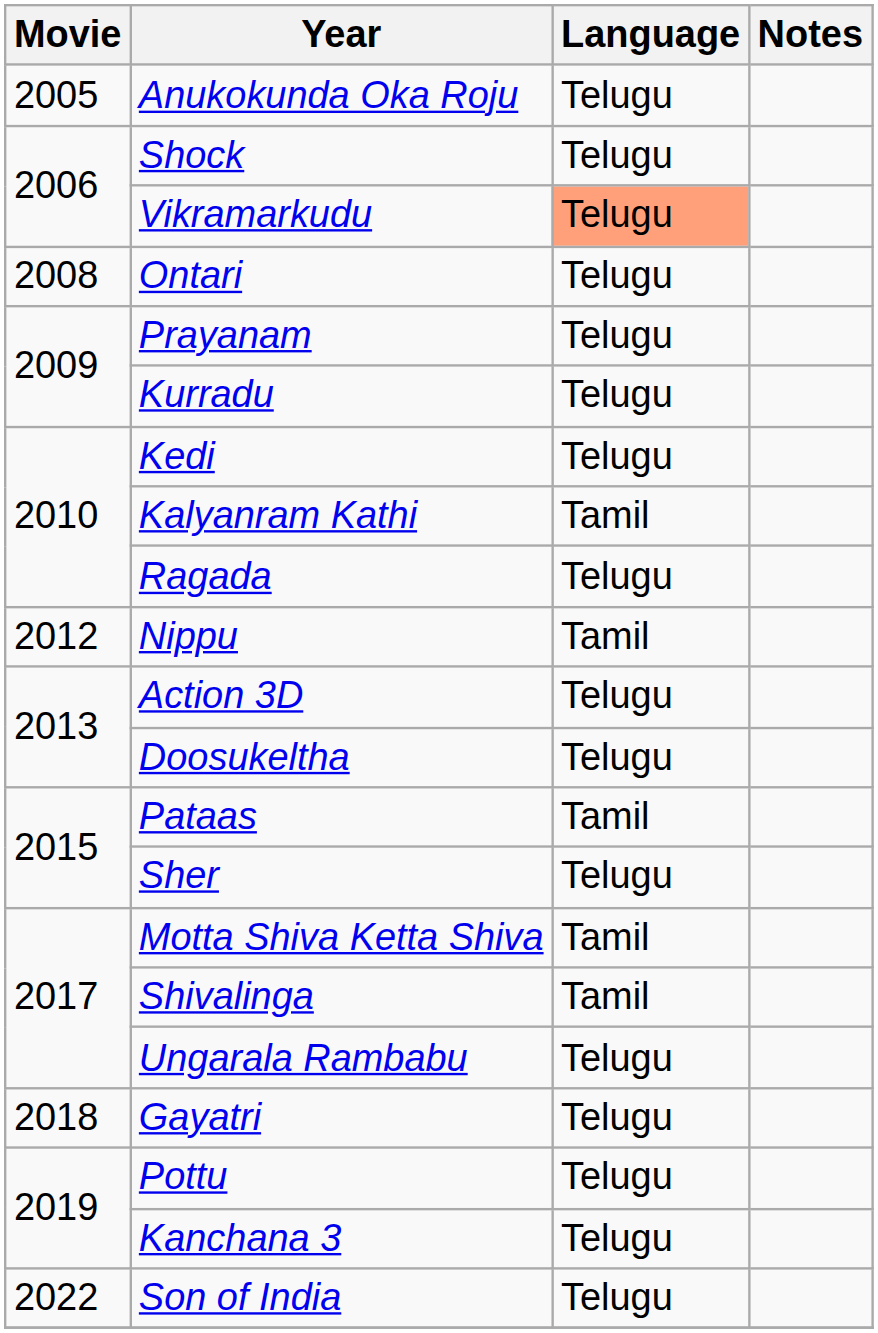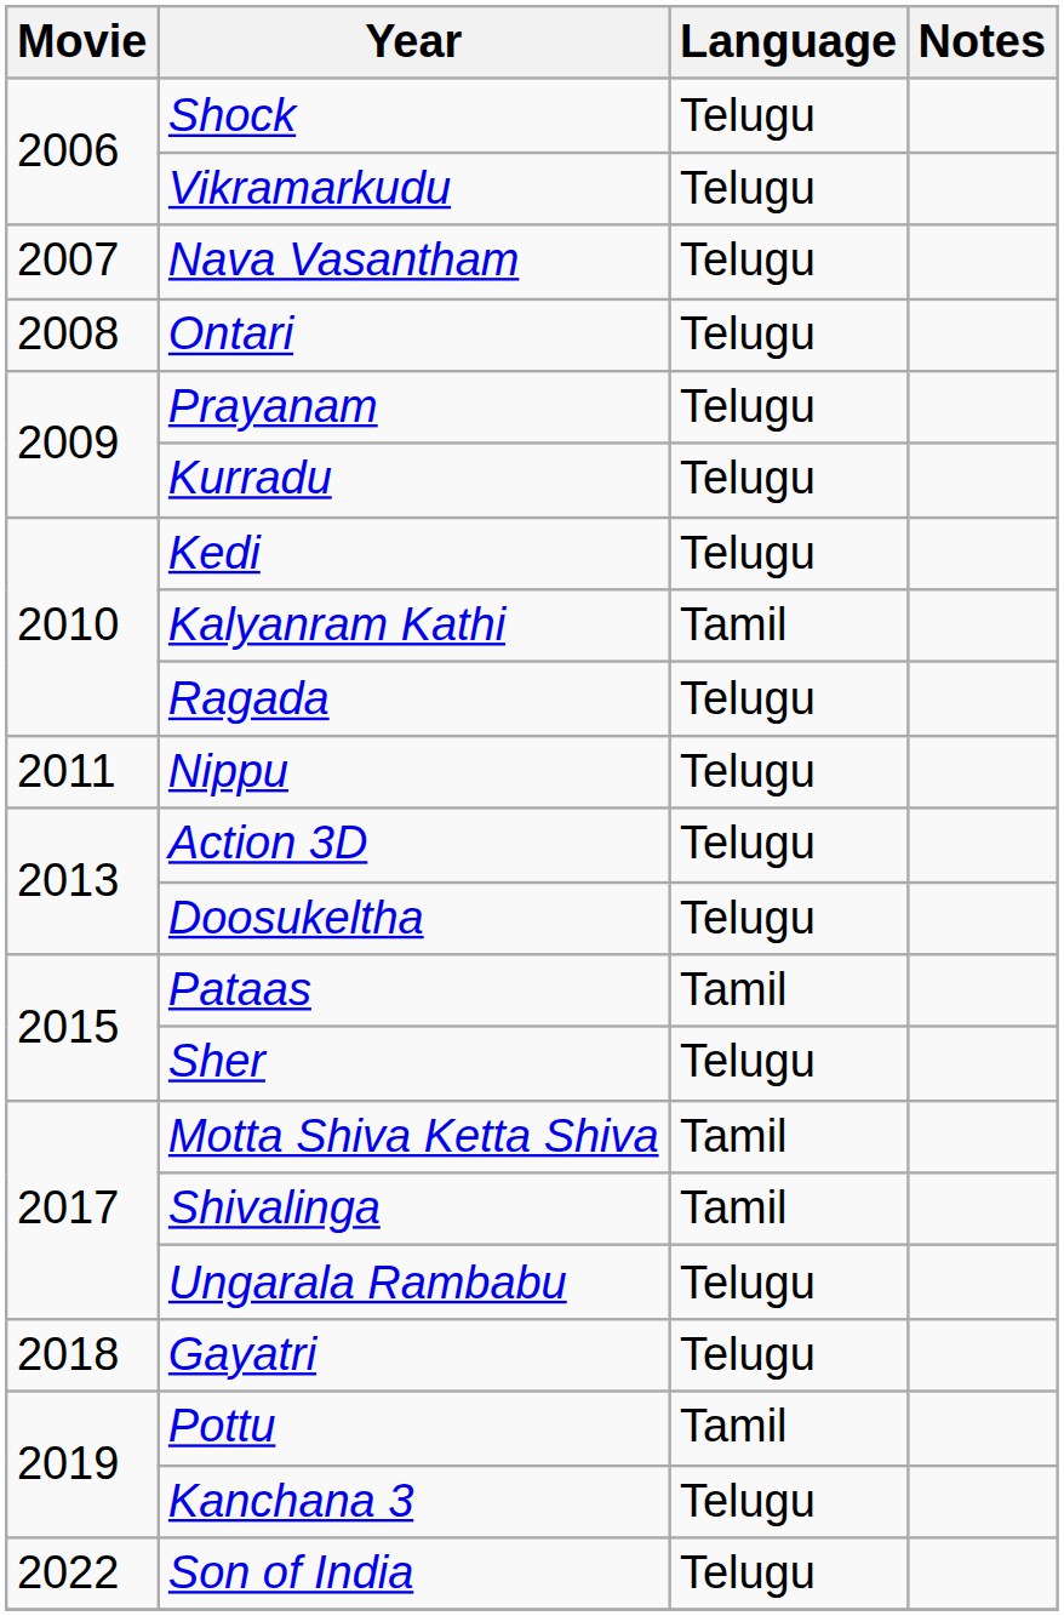 <table class="wikitable">
 <tr>
 <th>Movie</th>
 <th>Year</th>
 <th>Language</th>
 <th>Notes</th>
-</tr>
-<tr>
-<td>2005</td>
-<td><em><a href='#'>Anukokunda Oka Roju</a></em></td>
-<td>Telugu</td>
-<td></td>
 </tr>
 <tr>
 <td rowspan="2">2006</td>
 <td><em><a href='#'>Shock</a></em></td>
 <td>Telugu</td>
 <td></td>
 </tr>
 <tr>
 <td><em><a href='#'>Vikramarkudu</a></em></td>
-<td style="background: lightsalmon;">Telugu</td>
+<td>Telugu</td>
+<td></td>
+</tr>
+<tr>
+<td>2007</td>
+<td><em><a href='#'>Nava Vasantham</a></em></td>
+<td>Telugu</td>
 <td></td>
 </tr>
 <tr>
 <td>2008</td>
 <td><em><a href='#'>Ontari</a></em></td>
 <td>Telugu</td>
 <td></td>
 </tr>
 <tr>
 <td rowspan="2">2009</td>
 <td><em><a href='#'>Prayanam</a></em></td>
 <td>Telugu</td>
 <td></td>
 </tr>
 <tr>
 <td><em><a href='#'>Kurradu</a></em></td>
 <td>Telugu</td>
 <td></td>
 </tr>
 <tr>
 <td rowspan="3">2010</td>
 <td><em><a href='#'>Kedi</a></em></td>
 <td>Telugu</td>
 <td></td>
 </tr>
 <tr>
 <td><em><a href='#'>Kalyanram Kathi</a></em></td>
 <td>Tamil</td>
 <td></td>
 </tr>
 <tr>
 <td><em><a href='#'>Ragada</a></em></td>
 <td>Telugu</td>
 <td></td>
 </tr>
 <tr>
-<td>2012</td>
+<td>2011</td>
 <td><em><a href='#'>Nippu</a></em></td>
-<td>Tamil</td>
+<td>Telugu</td>
 <td></td>
 </tr>
 <tr>
 <td rowspan="2">2013</td>
 <td><em><a href='#'>Action 3D</a></em></td>
 <td>Telugu</td>
 <td></td>
 </tr>
 <tr>
 <td><em><a href='#'>Doosukeltha</a></em></td>
 <td>Telugu</td>
 <td></td>
 </tr>
 <tr>
 <td rowspan="2">2015</td>
 <td><em><a href='#'>Pataas</a></em></td>
 <td>Tamil</td>
 <td></td>
 </tr>
 <tr>
 <td><em><a href='#'>Sher</a></em></td>
 <td>Telugu</td>
 <td></td>
 </tr>
 <tr>
 <td rowspan="3">2017</td>
 <td><em><a href='#'>Motta Shiva Ketta Shiva</a></em></td>
 <td>Tamil</td>
 <td></td>
 </tr>
 <tr>
 <td><em><a href='#'>Shivalinga</a></em></td>
 <td>Tamil</td>
 <td></td>
 </tr>
 <tr>
 <td><em><a href='#'>Ungarala Rambabu</a></em></td>
 <td>Telugu</td>
 <td></td>
 </tr>
 <tr>
 <td>2018</td>
 <td><em><a href='#'>Gayatri</a></em></td>
 <td>Telugu</td>
 <td></td>
 </tr>
 <tr>
 <td rowspan="2">2019</td>
 <td><em><a href='#'>Pottu</a></em></td>
-<td>Telugu</td>
+<td>Tamil</td>
 <td></td>
 </tr>
 <tr>
 <td><em><a href='#'>Kanchana 3</a></em></td>
 <td>Telugu</td>
 <td></td>
 </tr>
 <tr>
 <td>2022</td>
 <td><em><a href='#'>Son of India</a></em></td>
 <td>Telugu</td>
 <td></td>
 </tr>
 <tr>
 </tr>
 </table>
